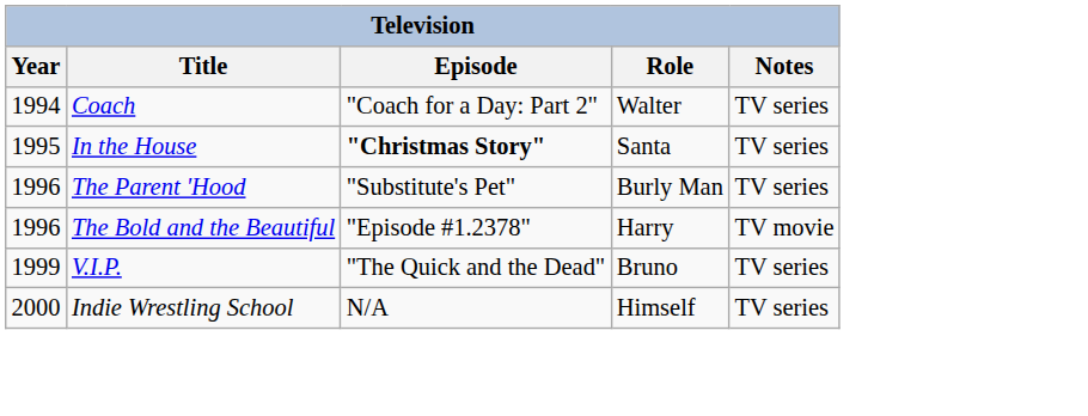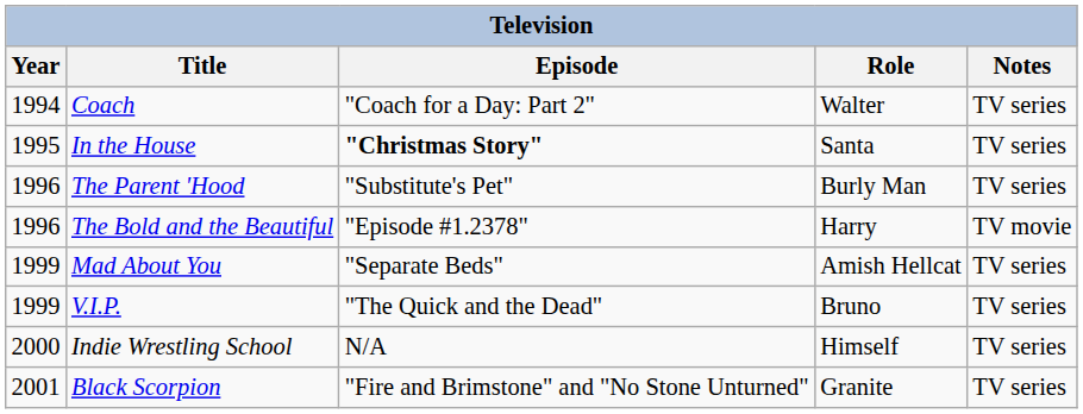 <table class="wikitable" style="font-size: 90%;">
 <tr>
 <th colspan="5" style="background: LightSteelBlue;">Television</th>
 </tr>
 <tr>
 <th>Year</th>
 <th>Title</th>
 <th>Episode</th>
 <th>Role</th>
 <th>Notes</th>
 </tr>
 <tr>
 <td>1994</td>
 <td><em><a href='#'>Coach</a></em></td>
 <td>"Coach for a Day: Part 2"</td>
 <td>Walter</td>
 <td>TV series</td>
 </tr>
 <tr>
 <td>1995</td>
 <td><em><a href='#'>In the House</a></em></td>
 <td><strong>"Christmas Story"</strong></td>
 <td>Santa</td>
 <td>TV series</td>
 </tr>
 <tr>
 <td>1996</td>
 <td><em><a href='#'>The Parent 'Hood</a></em></td>
 <td>"Substitute's Pet"</td>
 <td>Burly Man</td>
 <td>TV series</td>
 </tr>
 <tr>
 <td>1996</td>
 <td><em><a href='#'>The Bold and the Beautiful</a></em></td>
 <td>"Episode #1.2378"</td>
 <td>Harry</td>
 <td>TV movie</td>
 </tr>
 <tr>
 <td>1999</td>
+<td><em><a href='#'>Mad About You</a></em></td>
+<td>"Separate Beds"</td>
+<td>Amish Hellcat</td>
+<td>TV series</td>
+</tr>
+<tr>
+<td>1999</td>
 <td><em><a href='#'>V.I.P.</a></em></td>
 <td>"The Quick and the Dead"</td>
 <td>Bruno</td>
 <td>TV series</td>
 </tr>
 <tr>
 <td>2000</td>
 <td><em>Indie Wrestling School</em></td>
 <td>N/A</td>
 <td>Himself</td>
 <td>TV series</td>
 </tr>
+<tr>
+<td>2001</td>
+<td><em><a href='#'>Black Scorpion</a></em></td>
+<td>"Fire and Brimstone" and "No Stone Unturned"</td>
+<td>Granite</td>
+<td>TV series</td>
+</tr>
 </table>
